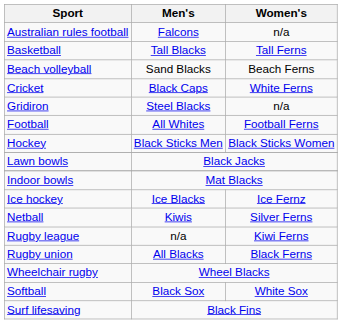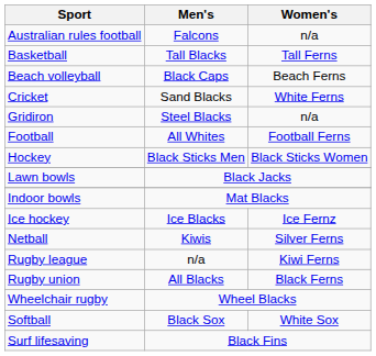 <table class="wikitable" style="text-align:center">
 <tr>
 <th>Sport</th>
 <th>Men's</th>
 <th>Women's</th>
 </tr>
 <tr>
 <td style="text-align:left"><a href='#'>Australian rules football</a></td>
 <td><a href='#'>Falcons</a></td>
 <td>n/a</td>
 </tr>
 <tr>
 <td style="text-align:left"><a href='#'>Basketball</a></td>
 <td><a href='#'>Tall Blacks</a></td>
 <td><a href='#'>Tall Ferns</a></td>
 </tr>
 <tr>
 <td style="text-align:left"><a href='#'>Beach volleyball</a></td>
-<td>Sand Blacks</td>
+<td><a href='#'>Black Caps</a></td>
 <td>Beach Ferns</td>
 </tr>
 <tr>
 <td style="text-align:left"><a href='#'>Cricket</a></td>
-<td><a href='#'>Black Caps</a></td>
+<td>Sand Blacks</td>
 <td><a href='#'>White Ferns</a></td>
 </tr>
 <tr>
 <td style="text-align:left"><a href='#'>Gridiron</a></td>
 <td><a href='#'>Steel Blacks</a></td>
 <td>n/a</td>
 </tr>
 <tr>
 <td style="text-align:left"><a href='#'>Football</a></td>
 <td><a href='#'>All Whites</a></td>
 <td><a href='#'>Football Ferns</a></td>
 </tr>
 <tr>
 <td style="text-align:left"><a href='#'>Hockey</a></td>
 <td><a href='#'>Black Sticks Men</a></td>
 <td><a href='#'>Black Sticks Women</a></td>
 </tr>
 <tr>
 </tr>
 <tr>
 <td style="text-align:left"><a href='#'>Lawn bowls</a></td>
 <td colspan="2"><a href='#'>Black Jacks</a></td>
 </tr>
 <tr>
 </tr>
 <tr>
 <td style="text-align:left"><a href='#'>Indoor bowls</a></td>
 <td colspan="2"><a href='#'>Mat Blacks</a></td>
 </tr>
 <tr>
 <td style="text-align:left"><a href='#'>Ice hockey</a></td>
 <td><a href='#'>Ice Blacks</a></td>
 <td><a href='#'>Ice Fernz</a></td>
 </tr>
 <tr>
 <td style="text-align:left"><a href='#'>Netball</a></td>
 <td><a href='#'>Kiwis</a></td>
 <td><a href='#'>Silver Ferns</a></td>
 </tr>
 <tr>
 <td style="text-align:left"><a href='#'>Rugby league</a></td>
 <td>n/a</td>
 <td><a href='#'>Kiwi Ferns</a></td>
 </tr>
 <tr>
 <td style="text-align:left"><a href='#'>Rugby union</a></td>
 <td><a href='#'>All Blacks</a></td>
 <td><a href='#'>Black Ferns</a></td>
 </tr>
 <tr>
 <td style="text-align:left"><a href='#'>Wheelchair rugby</a></td>
 <td colspan="2"><a href='#'>Wheel Blacks</a></td>
 </tr>
 <tr>
 <td style="text-align:left"><a href='#'>Softball</a></td>
 <td><a href='#'>Black Sox</a></td>
 <td><a href='#'>White Sox</a></td>
 </tr>
 <tr>
 <td style="text-align:left"><a href='#'>Surf lifesaving</a></td>
 <td colspan="2"><a href='#'>Black Fins</a></td>
 </tr>
 </table>
